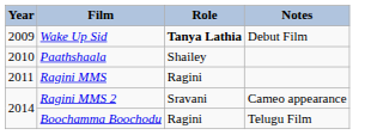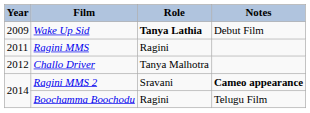 <table class="wikitable">
 <tr>
 <th style="background:#B0C4DE;">Year</th>
 <th style="background:#B0C4DE;">Film</th>
 <th style="background:#B0C4DE;">Role</th>
 <th style="background:#B0C4DE;">Notes</th>
 </tr>
 <tr>
 <td rowspan="1">2009</td>
 <td><em><a href='#'>Wake Up Sid</a></em></td>
 <td><strong>Tanya Lathia</strong></td>
 <td>Debut Film</td>
 </tr>
 <tr>
-<td rowspan="1">2010</td>
-<td><em><a href='#'>Paathshaala</a></em></td>
-<td>Shailey</td>
-<td></td>
-</tr>
-<tr>
 <td rowspan="1">2011</td>
 <td><em><a href='#'>Ragini MMS</a> </em></td>
 <td>Ragini</td>
 <td></td>
 </tr>
 <tr>
+<td rowspan="1">2012</td>
+<td><em><a href='#'>Challo Driver</a></em></td>
+<td>Tanya Malhotra</td>
+<td></td>
+</tr>
+<tr>
 <td rowspan="2">2014</td>
 <td><em><a href='#'>Ragini MMS 2</a> </em></td>
 <td>Sravani</td>
-<td>Cameo appearance</td>
+<td><strong>Cameo appearance</strong></td>
 </tr>
 <tr>
 <td><em><a href='#'>Boochamma Boochodu</a></em></td>
 <td>Ragini</td>
 <td>Telugu Film</td>
 </tr>
 </table>
